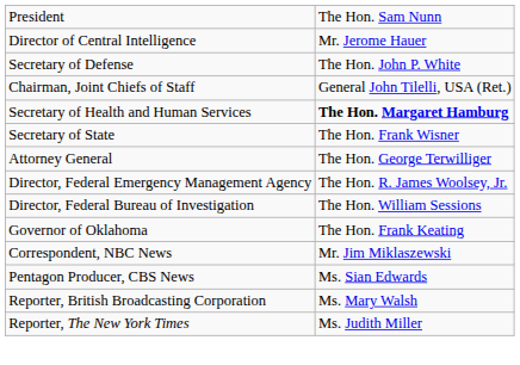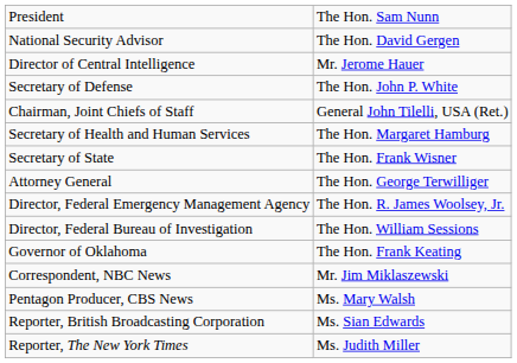 <table class="wikitable">
 <tr>
 <td>President</td>
 <td>The Hon. <a href='#'>Sam Nunn</a></td>
+</tr>
+<tr>
+<td>National Security Advisor</td>
+<td>The Hon. <a href='#'>David Gergen</a></td>
 </tr>
 <tr>
 <td>Director of Central Intelligence</td>
 <td>Mr. <a href='#'>Jerome Hauer</a></td>
 </tr>
 <tr>
 <td>Secretary of Defense</td>
 <td>The Hon. <a href='#'>John P. White</a></td>
 </tr>
 <tr>
 <td>Chairman, Joint Chiefs of Staff</td>
 <td>General <a href='#'>John Tilelli</a>, USA (Ret.)</td>
 </tr>
 <tr>
 <td>Secretary of Health and Human Services</td>
-<td><strong>The Hon. <a href='#'>Margaret Hamburg</a></strong></td>
+<td>The Hon. <a href='#'>Margaret Hamburg</a></td>
 </tr>
 <tr>
 <td>Secretary of State</td>
 <td>The Hon. <a href='#'>Frank Wisner</a></td>
 </tr>
 <tr>
 <td>Attorney General</td>
 <td>The Hon. <a href='#'>George Terwilliger</a></td>
 </tr>
 <tr>
 <td>Director, Federal Emergency Management Agency</td>
 <td>The Hon. <a href='#'>R. James Woolsey, Jr.</a></td>
 </tr>
 <tr>
 <td>Director, Federal Bureau of Investigation</td>
 <td>The Hon. <a href='#'>William Sessions</a></td>
 </tr>
 <tr>
 <td>Governor of Oklahoma</td>
 <td>The Hon. <a href='#'>Frank Keating</a></td>
 </tr>
 <tr>
 <td>Correspondent, NBC News</td>
 <td>Mr. <a href='#'>Jim Miklaszewski</a></td>
 </tr>
 <tr>
 <td>Pentagon Producer, CBS News</td>
-<td>Ms. <a href='#'>Sian Edwards</a></td>
+<td>Ms. <a href='#'>Mary Walsh</a></td>
 </tr>
 <tr>
 <td>Reporter, British Broadcasting Corporation</td>
-<td>Ms. <a href='#'>Mary Walsh</a></td>
+<td>Ms. <a href='#'>Sian Edwards</a></td>
 </tr>
 <tr>
 <td>Reporter, <em>The New York Times</em></td>
 <td>Ms. <a href='#'>Judith Miller</a></td>
 </tr>
 </table>
